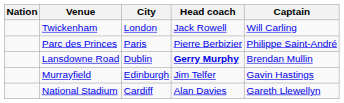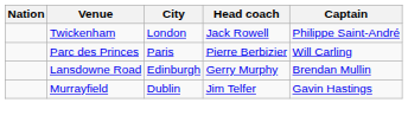 <table class=wikitable>
 <tr>
 <th>Nation</th>
 <th>Venue</th>
 <th>City</th>
 <th>Head coach</th>
 <th>Captain</th>
 </tr>
 <tr>
 <td></td>
 <td><a href='#'>Twickenham</a></td>
 <td><a href='#'>London</a></td>
 <td><a href='#'>Jack Rowell</a></td>
-<td><a href='#'>Will Carling</a></td>
+<td><a href='#'>Philippe Saint-André</a></td>
 </tr>
 <tr>
 <td></td>
 <td><a href='#'>Parc des Princes</a></td>
 <td><a href='#'>Paris</a></td>
 <td><a href='#'>Pierre Berbizier</a></td>
-<td><a href='#'>Philippe Saint-André</a></td>
+<td><a href='#'>Will Carling</a></td>
 </tr>
 <tr>
 <td></td>
 <td><a href='#'>Lansdowne Road</a></td>
-<td><a href='#'>Dublin</a></td>
-<td><strong><a href='#'>Gerry Murphy</a></strong></td>
+<td><a href='#'>Edinburgh</a></td>
+<td><a href='#'>Gerry Murphy</a></td>
 <td><a href='#'>Brendan Mullin</a></td>
 </tr>
 <tr>
 <td></td>
 <td><a href='#'>Murrayfield</a></td>
-<td><a href='#'>Edinburgh</a></td>
+<td><a href='#'>Dublin</a></td>
 <td><a href='#'>Jim Telfer</a></td>
 <td><a href='#'>Gavin Hastings</a></td>
 </tr>
-<tr>
-<td></td>
-<td><a href='#'>National Stadium</a></td>
-<td><a href='#'>Cardiff</a></td>
-<td><a href='#'>Alan Davies</a></td>
-<td><a href='#'>Gareth Llewellyn</a></td>
-</tr>
 </table>
